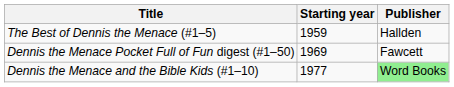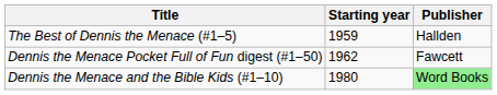 <table class="wikitable">
 <tr>
 <th>Title</th>
 <th>Starting year</th>
 <th>Publisher</th>
 </tr>
 <tr>
 <td><em>The Best of Dennis the Menace</em> (#1–5)</td>
 <td>1959</td>
 <td>Hallden</td>
 </tr>
 <tr>
 <td><em>Dennis the Menace Pocket Full of Fun</em> digest (#1–50)</td>
-<td>1969</td>
+<td>1962</td>
 <td>Fawcett</td>
 </tr>
 <tr>
 <td><em>Dennis the Menace and the Bible Kids</em> (#1–10)</td>
-<td>1977</td>
+<td>1980</td>
 <td style="background: lightgreen;">Word Books</td>
 </tr>
 </table>
